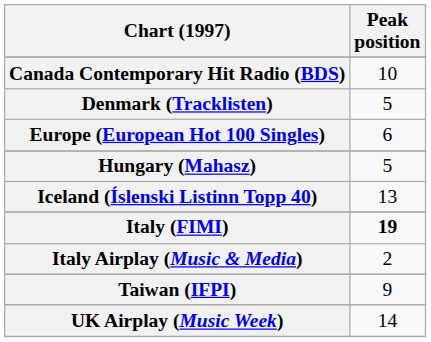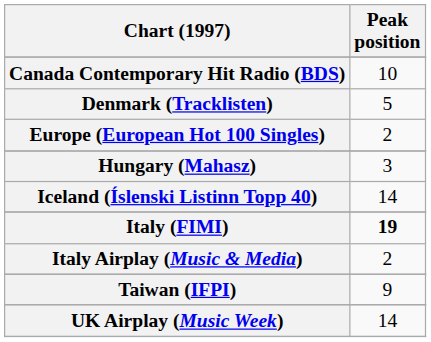 <table class="wikitable sortable plainrowheaders" style="text-align:center">
 <tr>
 <th scope="col">Chart (1997)</th>
 <th scope="col">Peak<br>position</th>
 </tr>
 <tr>
 </tr>
 <tr>
 </tr>
 <tr>
 </tr>
 <tr>
 </tr>
 <tr>
 </tr>
 <tr>
 </tr>
 <tr>
 <th scope="row">Canada Contemporary Hit Radio (<a href='#'>BDS</a>)</th>
 <td>10</td>
 </tr>
 <tr>
 <th scope="row">Denmark (<a href='#'>Tracklisten</a>)</th>
 <td>5</td>
 </tr>
 <tr>
 <th scope="row">Europe (<a href='#'>European Hot 100 Singles</a>)</th>
-<td>6</td>
+<td>2</td>
 </tr>
 <tr>
 </tr>
 <tr>
 </tr>
 <tr>
 </tr>
 <tr>
 <th scope=row>Hungary (<a href='#'>Mahasz</a>)</th>
-<td>5</td>
+<td>3</td>
 </tr>
 <tr>
 <th scope="row">Iceland (<a href='#'>Íslenski Listinn Topp 40</a>)</th>
-<td>13</td>
+<td>14</td>
 </tr>
 <tr>
 </tr>
 <tr>
 <th scope="row">Italy (<a href='#'>FIMI</a>)</th>
 <td><strong>19</strong></td>
 </tr>
 <tr>
 <th scope="row">Italy Airplay (<em><a href='#'>Music & Media</a></em>)</th>
 <td>2</td>
 </tr>
 <tr>
 </tr>
 <tr>
 </tr>
 <tr>
 </tr>
 <tr>
 </tr>
 <tr>
 </tr>
 <tr>
 </tr>
 <tr>
 </tr>
 <tr>
 <th scope="row">Taiwan (<a href='#'>IFPI</a>)</th>
 <td>9</td>
 </tr>
 <tr>
 </tr>
 <tr>
 </tr>
 <tr>
 <th scope="row">UK Airplay (<em><a href='#'>Music Week</a></em>)</th>
 <td>14</td>
 </tr>
 <tr>
 </tr>
 <tr>
 </tr>
 <tr>
 </tr>
 <tr>
 </tr>
 </table>
